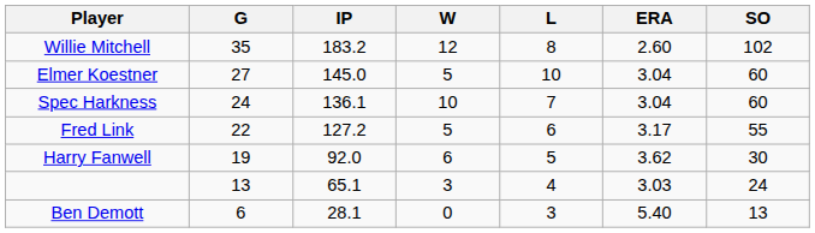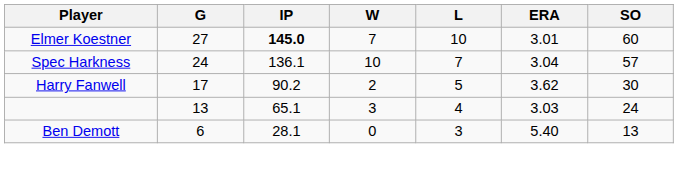 <table class="wikitable sortable">
 <tr>
 <th bgcolor="#DDDDFF" width="16%">Player</th>
 <th bgcolor="#DDDDFF" width="9%">G</th>
 <th bgcolor="#DDDDFF" width="9%">IP</th>
 <th bgcolor="#DDDDFF" width="9%">W</th>
 <th bgcolor="#DDDDFF" width="9%">L</th>
 <th bgcolor="#DDDDFF" width="9%">ERA</th>
 <th bgcolor="#DDDDFF" width="9%">SO</th>
 </tr>
-<tr align="center">
-<td><a href='#'>Willie Mitchell</a></td>
-<td>35</td>
-<td>183.2</td>
-<td>12</td>
-<td>8</td>
-<td>2.60</td>
-<td>102</td>
-</tr>
 <tr align=center>
 <td><a href='#'>Elmer Koestner</a></td>
 <td>27</td>
-<td>145.0</td>
-<td>5</td>
+<td><strong>145.0</strong></td>
+<td>7</td>
 <td>10</td>
-<td>3.04</td>
+<td>3.01</td>
 <td>60</td>
 </tr>
 <tr align=center>
 <td><a href='#'>Spec Harkness</a></td>
 <td>24</td>
 <td>136.1</td>
 <td>10</td>
 <td>7</td>
 <td>3.04</td>
-<td>60</td>
-</tr>
-<tr align=center>
-<td><a href='#'>Fred Link</a></td>
-<td>22</td>
-<td>127.2</td>
-<td>5</td>
-<td>6</td>
-<td>3.17</td>
-<td>55</td>
+<td>57</td>
 </tr>
 <tr align=center>
 <td><a href='#'>Harry Fanwell</a></td>
-<td>19</td>
-<td>92.0</td>
-<td>6</td>
+<td>17</td>
+<td>90.2</td>
+<td>2</td>
 <td>5</td>
 <td>3.62</td>
 <td>30</td>
 </tr>
 <tr align=center>
 <td></td>
 <td>13</td>
 <td>65.1</td>
 <td>3</td>
 <td>4</td>
 <td>3.03</td>
 <td>24</td>
 </tr>
 <tr align="center">
 <td><a href='#'>Ben Demott</a></td>
 <td>6</td>
 <td>28.1</td>
 <td>0</td>
 <td>3</td>
 <td>5.40</td>
 <td>13</td>
 </tr>
 </table>
